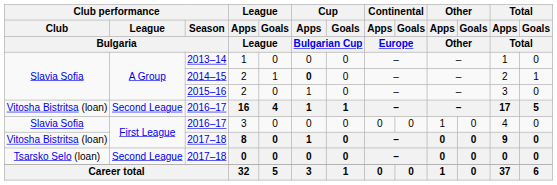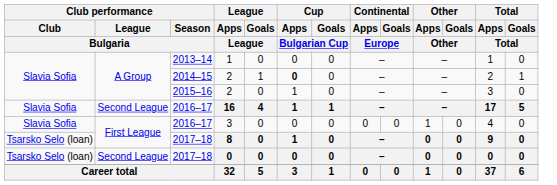 <table class="wikitable" style="text-align: center">
 <tr>
 <th colspan="3">Club performance</th>
 <th colspan="2">League</th>
 <th colspan="2">Cup</th>
 <th colspan="2">Continental</th>
 <th colspan="2">Other</th>
 <th colspan="3">Total</th>
 </tr>
 <tr>
 <th>Club</th>
 <th>League</th>
 <th>Season</th>
 <th>Apps</th>
 <th>Goals</th>
 <th>Apps</th>
 <th>Goals</th>
 <th>Apps</th>
 <th>Goals</th>
 <th>Apps</th>
 <th>Goals</th>
 <th>Apps</th>
 <th>Goals</th>
 </tr>
 <tr>
 <th colspan="3">Bulgaria</th>
 <th colspan="2">League</th>
 <th colspan="2"><a href='#'>Bulgarian Cup</a></th>
 <th colspan="2"><a href='#'>Europe</a></th>
 <th colspan="2">Other</th>
 <th colspan="2">Total</th>
 </tr>
 <tr>
 <td rowspan=3><a href='#'>Slavia Sofia</a></td>
 <td rowspan="3"><a href='#'>A Group</a></td>
 <td><a href='#'>2013–14</a></td>
 <td>1</td>
 <td>0</td>
 <td>0</td>
 <td>0</td>
 <td colspan="2">–</td>
 <td colspan="2">–</td>
 <td>1</td>
 <td>0</td>
 </tr>
 <tr>
 <td><a href='#'>2014–15</a></td>
 <td>2</td>
 <td>1</td>
 <td><strong>0</strong></td>
 <td>0</td>
 <td colspan="2">–</td>
 <td colspan="2">–</td>
 <td>2</td>
 <td>1</td>
 </tr>
 <tr>
 <td><a href='#'>2015–16</a></td>
 <td>2</td>
 <td>0</td>
 <td>1</td>
 <td>0</td>
 <td colspan="2">–</td>
 <td colspan="2">–</td>
 <td>3</td>
 <td>0</td>
 </tr>
 <tr>
-<td rowspan="1" valign="center"><a href='#'>Vitosha Bistritsa</a> (loan)</td>
+<td rowspan="1" valign="center"><a href='#'>Slavia Sofia</a></td>
 <td rowspan="1"><a href='#'>Second League</a></td>
 <td><a href='#'>2016–17</a></td>
 <th>16</th>
 <th>4</th>
 <th>1</th>
 <th>1</th>
 <th colspan="2">–</th>
 <th colspan="2">–</th>
 <th>17</th>
 <th>5</th>
 </tr>
 <tr>
 <td rowspan="1" valign="center"><a href='#'>Slavia Sofia</a></td>
 <td rowspan="2"><a href='#'>First League</a></td>
 <td><a href='#'>2016–17</a></td>
 <td>3</td>
 <td>0</td>
 <td>0</td>
 <td>0</td>
 <td>0</td>
 <td>0</td>
 <td>1</td>
 <td>0</td>
 <td>4</td>
 <td>0</td>
 </tr>
 <tr>
-<td rowspan="1" valign="center"><a href='#'>Vitosha Bistritsa</a> (loan)</td>
+<td rowspan="1" valign="center"><a href='#'>Tsarsko Selo</a> (loan)</td>
 <td><a href='#'>2017–18</a></td>
 <th>8</th>
 <th>0</th>
 <th>1</th>
 <th>0</th>
 <th colspan="2">–</th>
 <th>0</th>
 <th>0</th>
 <th>9</th>
 <th>0</th>
 </tr>
 <tr>
 <td rowspan="1" valign="center"><a href='#'>Tsarsko Selo</a> (loan)</td>
 <td rowspan="1"><a href='#'>Second League</a></td>
 <td><a href='#'>2017–18</a></td>
 <th>0</th>
 <th>0</th>
 <th>0</th>
 <th>0</th>
 <th colspan="2">–</th>
 <th>0</th>
 <th>0</th>
 <th>0</th>
 <th>0</th>
 </tr>
 <tr>
 </tr>
 <tr>
 <th colspan=3>Career total</th>
 <th>32</th>
 <th>5</th>
 <th>3</th>
 <th>1</th>
 <th>0</th>
 <th>0</th>
 <th>1</th>
 <th>0</th>
 <th>37</th>
 <th>6</th>
 </tr>
 </table>
